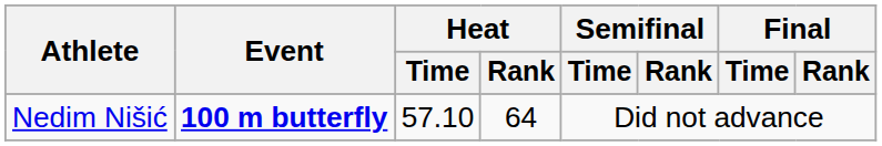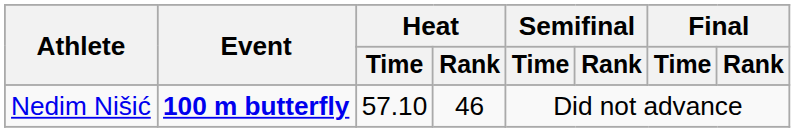 <table class=wikitable style="font-size:90%">
 <tr>
 <th rowspan="2">Athlete</th>
 <th rowspan="2">Event</th>
 <th colspan="2">Heat</th>
 <th colspan="2">Semifinal</th>
 <th colspan="2">Final</th>
 </tr>
 <tr style="font-size:95%">
 <th>Time</th>
 <th>Rank</th>
 <th>Time</th>
 <th>Rank</th>
 <th>Time</th>
 <th>Rank</th>
 </tr>
 <tr align=center>
 <td align=left><a href='#'>Nedim Nišić</a></td>
 <td align=left><strong><a href='#'>100 m butterfly</a></strong></td>
 <td>57.10</td>
-<td>64</td>
+<td>46</td>
 <td colspan=4>Did not advance</td>
 </tr>
 </table>
